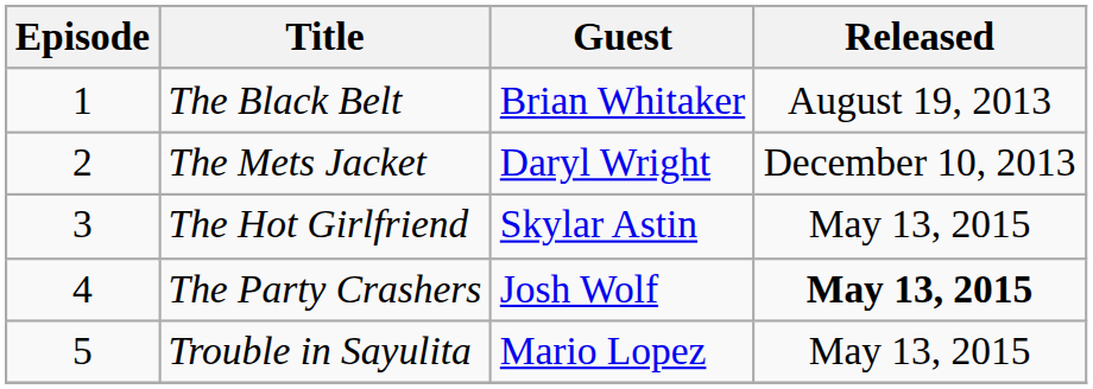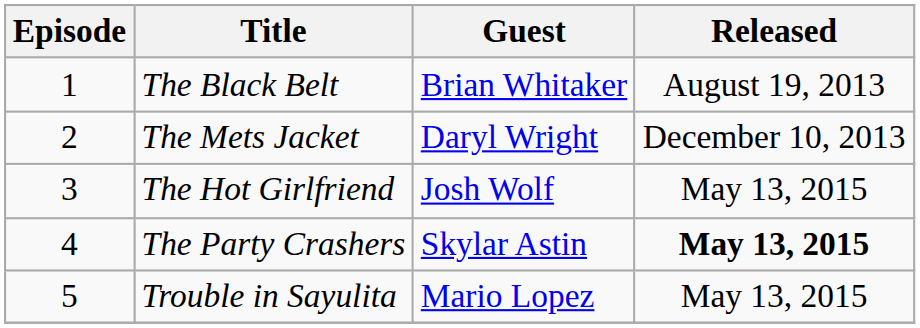 <table class="wikitable">
 <tr>
 <th>Episode</th>
 <th>Title</th>
 <th>Guest</th>
 <th>Released</th>
 </tr>
 <tr>
 <td align="center">1</td>
 <td><em>The Black Belt</em></td>
 <td><a href='#'>Brian Whitaker</a></td>
 <td align="center">August 19, 2013</td>
 </tr>
 <tr>
 <td align="center">2</td>
 <td><em>The Mets Jacket</em></td>
 <td><a href='#'>Daryl Wright</a></td>
 <td align="center">December 10, 2013</td>
 </tr>
 <tr>
 <td align="center">3</td>
 <td><em>The Hot Girlfriend</em></td>
-<td><a href='#'>Skylar Astin</a></td>
+<td><a href='#'>Josh Wolf</a></td>
 <td align="center">May 13, 2015</td>
 </tr>
 <tr>
 <td align="center">4</td>
 <td><em>The Party Crashers</em></td>
-<td><a href='#'>Josh Wolf</a></td>
+<td><a href='#'>Skylar Astin</a></td>
 <td align="center"><strong>May 13, 2015</strong></td>
 </tr>
 <tr>
 <td align="center">5</td>
 <td><em>Trouble in Sayulita</em></td>
 <td><a href='#'>Mario Lopez</a></td>
 <td align="center">May 13, 2015</td>
 </tr>
 <tr>
 </tr>
 </table>
